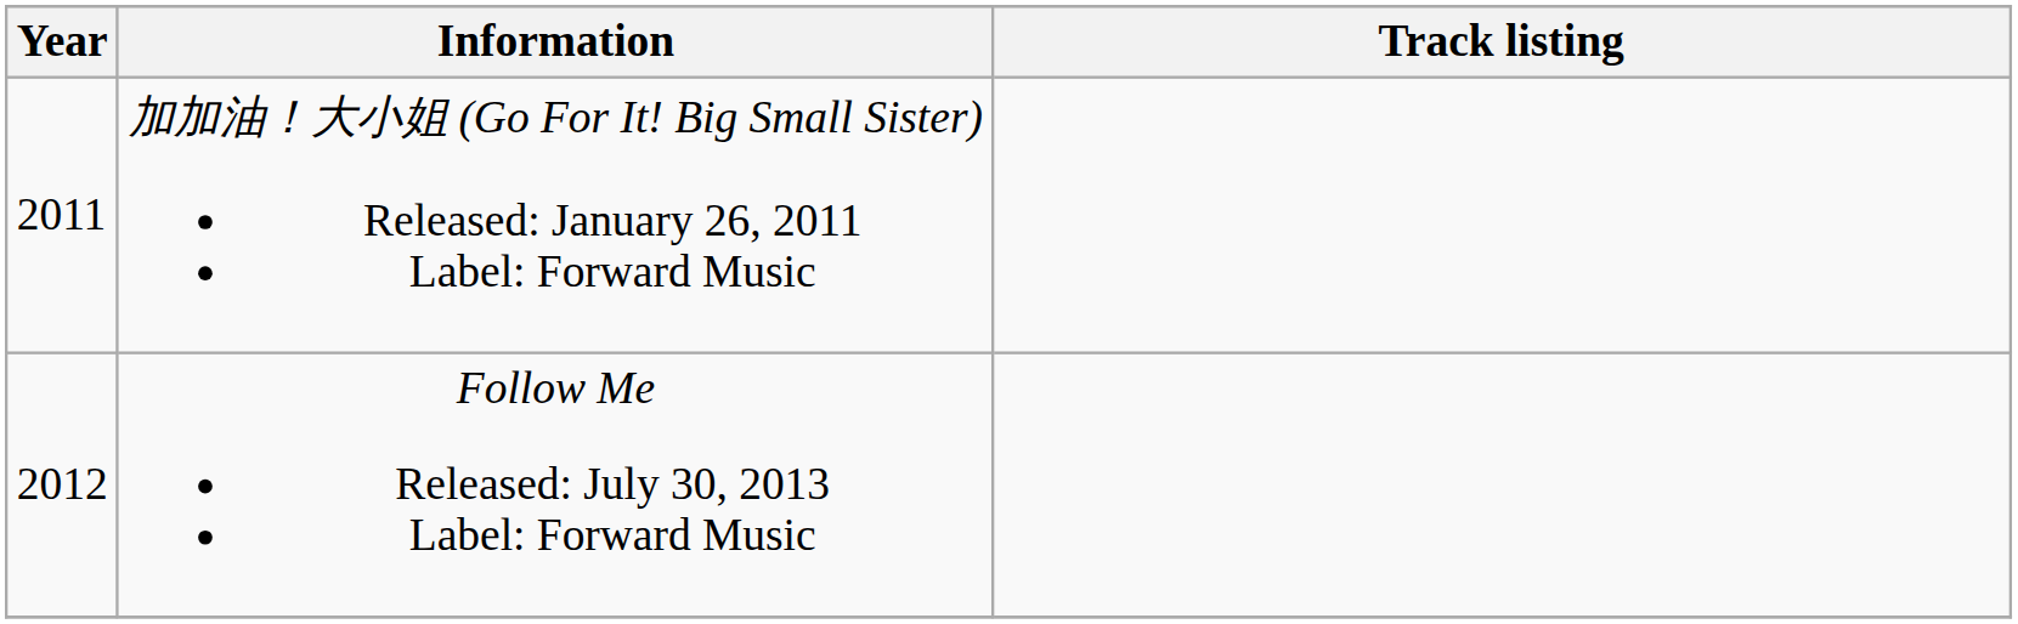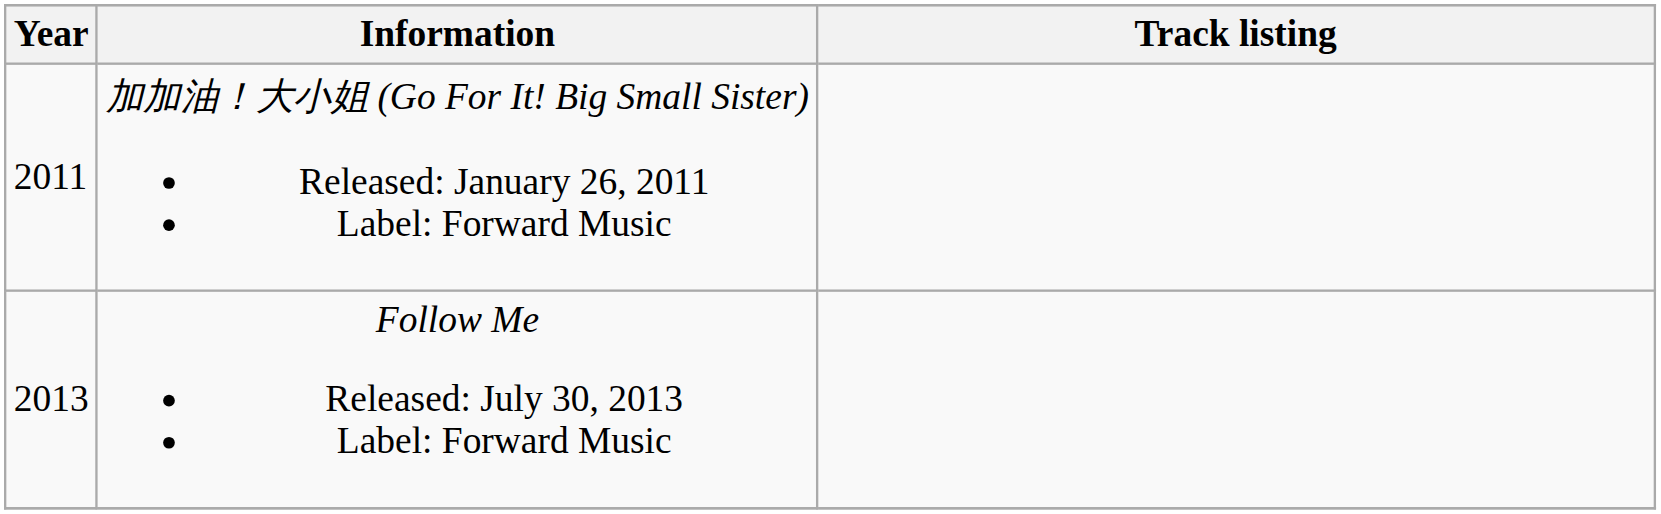 <table class="wikitable">
 <tr>
 </tr>
 <tr>
 <th>Year</th>
 <th>Information</th>
 <th width="350">Track listing</th>
 </tr>
 <tr>
 <td>2011</td>
 <td align="center"><em>加加油！大小姐 (Go For It! Big Small Sister)</em><br><ul><li>Released: January 26, 2011</li><li>Label: Forward Music</li></ul></td>
 <td></td>
 </tr>
 <tr>
-<td>2012</td>
+<td>2013</td>
 <td align="center"><em>Follow Me</em><br><ul><li>Released: July 30, 2013</li><li>Label: Forward Music</li></ul></td>
 <td></td>
 </tr>
 <tr>
 </tr>
 </table>
